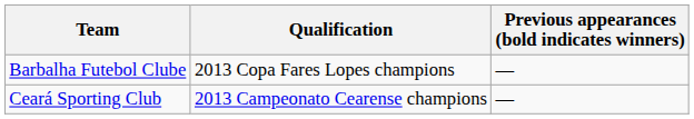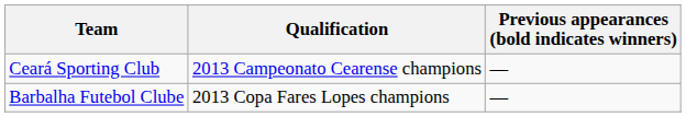 <table class="wikitable">
 <tr>
 <th>Team</th>
 <th>Qualification</th>
 <th>Previous appearances<br>(bold indicates winners)</th>
 </tr>
 <tr>
+<td> <a href='#'>Ceará Sporting Club</a></td>
+<td><a href='#'>2013 Campeonato Cearense</a> champions</td>
+<td>—</td>
+</tr>
+<tr>
 <td> <a href='#'>Barbalha Futebol Clube</a></td>
 <td>2013 Copa Fares Lopes champions</td>
 <td>—</td>
 </tr>
-<tr>
-<td> <a href='#'>Ceará Sporting Club</a></td>
-<td><a href='#'>2013 Campeonato Cearense</a> champions</td>
-<td>—</td>
-</tr>
 </table>
